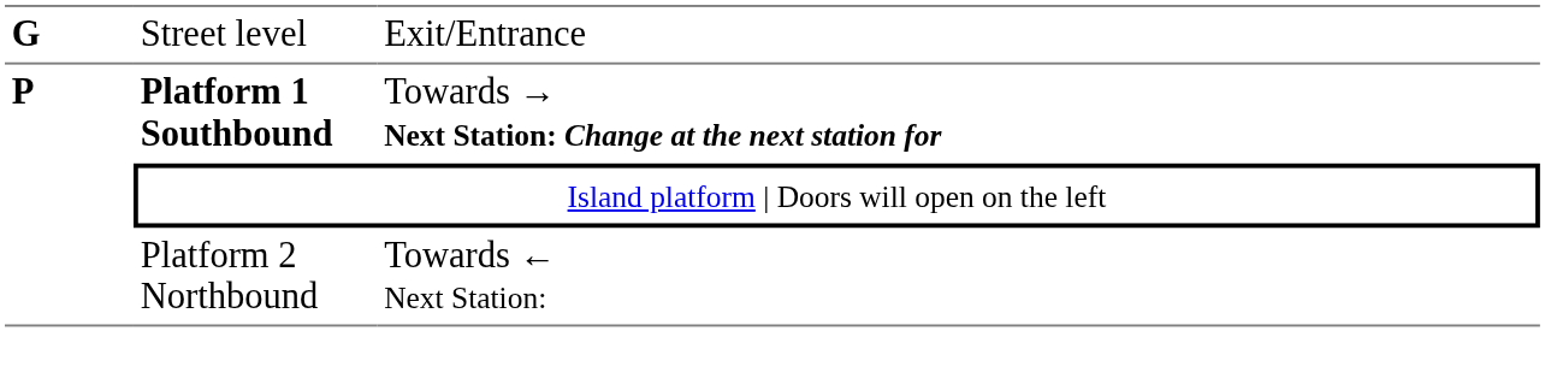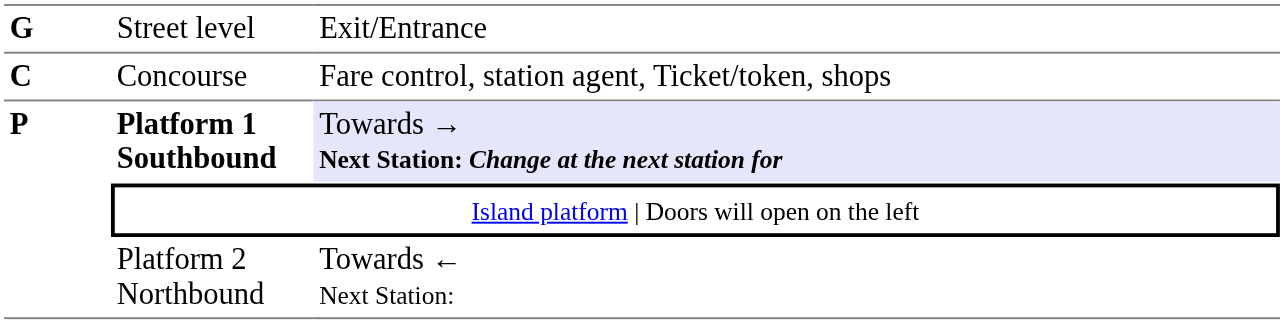 <table table border=0 cellspacing=0 cellpadding=3>
 <tr>
 <td style="border-top:solid 1px grey;border-bottom:solid 1px grey;" width=50 valign=top><strong>G</strong></td>
 <td style="border-top:solid 1px grey;border-bottom:solid 1px grey;" width=100 valign=top>Street level</td>
 <td style="border-top:solid 1px grey;border-bottom:solid 1px grey;" width=500 valign=top>Exit/Entrance</td>
 </tr>
 <tr>
+<td style="border-bottom:solid 1px grey;"><strong>C</strong></td>
+<td style="border-bottom:solid 1px grey;">Concourse</td>
+<td style="border-bottom:solid 1px grey;">Fare control, station agent, Ticket/token, shops</td>
+</tr>
+<tr>
 <td style="border-bottom:solid 1px grey;" width=50 rowspan=3 valign=top><strong>P</strong></td>
 <td style="border-bottom:solid 1px white;" width=100><span><strong>Platform 1</strong><br><strong>Southbound</strong></span></td>
-<td style="border-bottom:solid 1px white;" width=500>Towards → <br><small><strong>Next Station:</strong> </small> <small><strong><em>Change at the next station for <strong><em></small></td>
+<td style="background: lavender; border-bottom:solid 1px white;" width=500>Towards → <br><small><strong>Next Station:</strong> </small> <small><strong><em>Change at the next station for <strong><em></small></td>
 </tr>
 <tr>
 <td style="border-top:solid 2px black;border-right:solid 2px black;border-left:solid 2px black;border-bottom:solid 2px black;text-align:center;" colspan=2><small><a href='#'>Island platform</a> | Doors will open on the left </small></td>
 </tr>
 <tr>
 <td style="border-bottom:solid 1px grey;" width=100><span></strong>Platform 2<strong><br></strong>Northbound<strong></span></td>
 <td style="border-bottom:solid 1px grey;" width="500">Towards ← <br><small></strong>Next Station:<strong> </small></td>
 </tr>
 </table>
